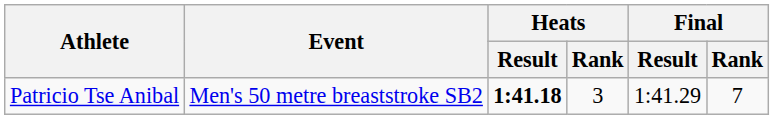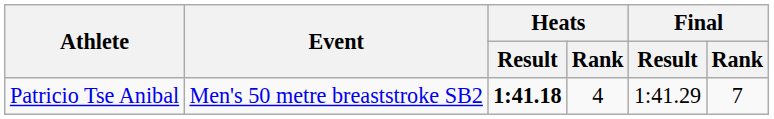 <table class=wikitable style="font-size:95%">
 <tr>
 <th rowspan="2">Athlete</th>
 <th rowspan="2">Event</th>
 <th colspan="2">Heats</th>
 <th colspan="2">Final</th>
 </tr>
 <tr>
 <th>Result</th>
 <th>Rank</th>
 <th>Result</th>
 <th>Rank</th>
 </tr>
 <tr align=center>
 <td align=left><a href='#'>Patricio Tse Anibal</a></td>
 <td align=left><a href='#'>Men's 50 metre breaststroke SB2</a></td>
 <td><strong>1:41.18</strong></td>
-<td>3</td>
+<td>4</td>
 <td>1:41.29</td>
 <td>7</td>
 </tr>
 </table>
